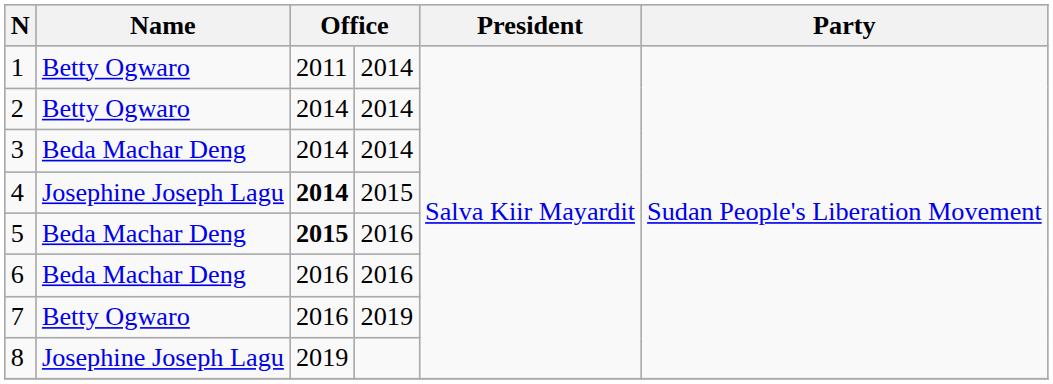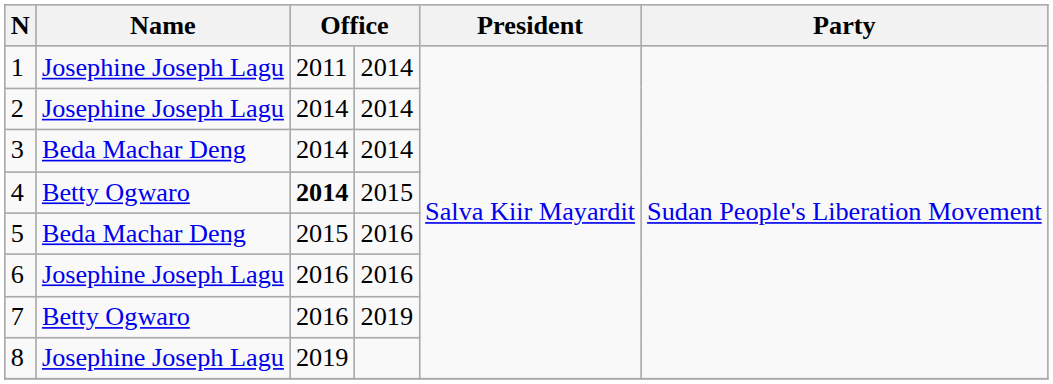 <table class="wikitable">
 <tr>
 <th>N</th>
 <th>Name</th>
 <th colspan="2">Office</th>
 <th>President</th>
 <th>Party</th>
 </tr>
 <tr>
 <td>1</td>
-<td><a href='#'>Betty Ogwaro</a></td>
+<td><a href='#'>Josephine Joseph Lagu</a></td>
 <td>2011</td>
 <td>2014</td>
 <td rowspan="8"><a href='#'>Salva Kiir Mayardit</a></td>
 <td rowspan="8"><a href='#'>Sudan People's Liberation Movement</a></td>
 </tr>
 <tr>
 <td>2</td>
-<td><a href='#'>Betty Ogwaro</a></td>
+<td><a href='#'>Josephine Joseph Lagu</a></td>
 <td>2014</td>
 <td>2014</td>
 </tr>
 <tr>
 <td>3</td>
 <td><a href='#'>Beda Machar Deng</a></td>
 <td>2014</td>
 <td>2014</td>
 </tr>
 <tr>
 <td>4</td>
-<td><a href='#'>Josephine Joseph Lagu</a></td>
+<td><a href='#'>Betty Ogwaro</a></td>
 <td><strong>2014</strong></td>
 <td>2015</td>
 </tr>
 <tr>
 <td>5</td>
 <td><a href='#'>Beda Machar Deng</a></td>
-<td><strong>2015</strong></td>
+<td>2015</td>
 <td>2016</td>
 </tr>
 <tr>
 <td>6</td>
-<td><a href='#'>Beda Machar Deng</a></td>
+<td><a href='#'>Josephine Joseph Lagu</a></td>
 <td>2016</td>
 <td>2016</td>
 </tr>
 <tr>
 <td>7</td>
 <td><a href='#'>Betty Ogwaro</a></td>
 <td>2016</td>
 <td>2019</td>
 </tr>
 <tr>
 <td>8</td>
 <td><a href='#'>Josephine Joseph Lagu</a></td>
 <td>2019</td>
 <td></td>
 </tr>
 <tr>
 </tr>
 </table>
